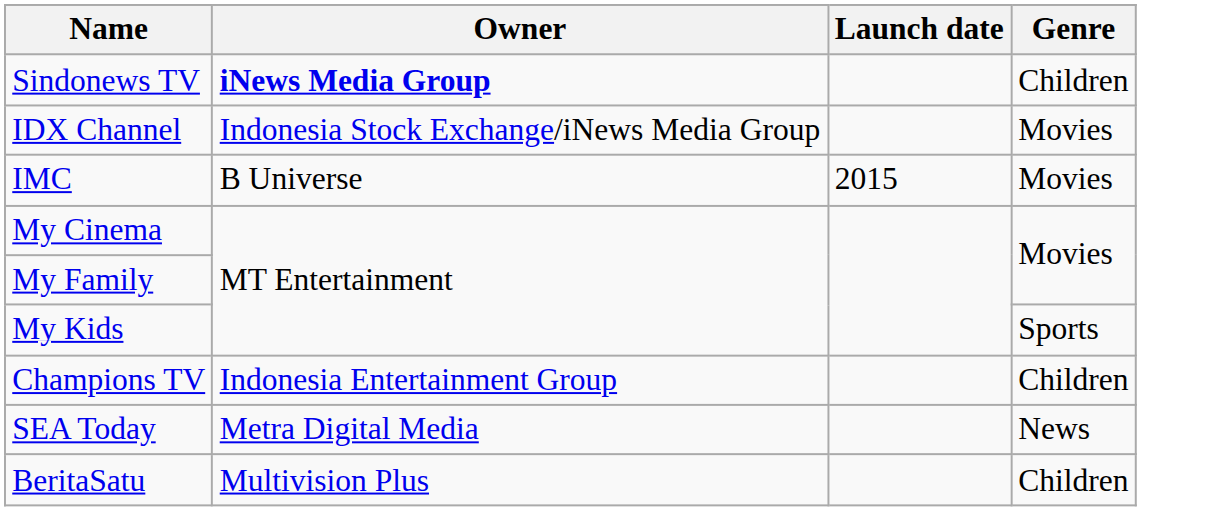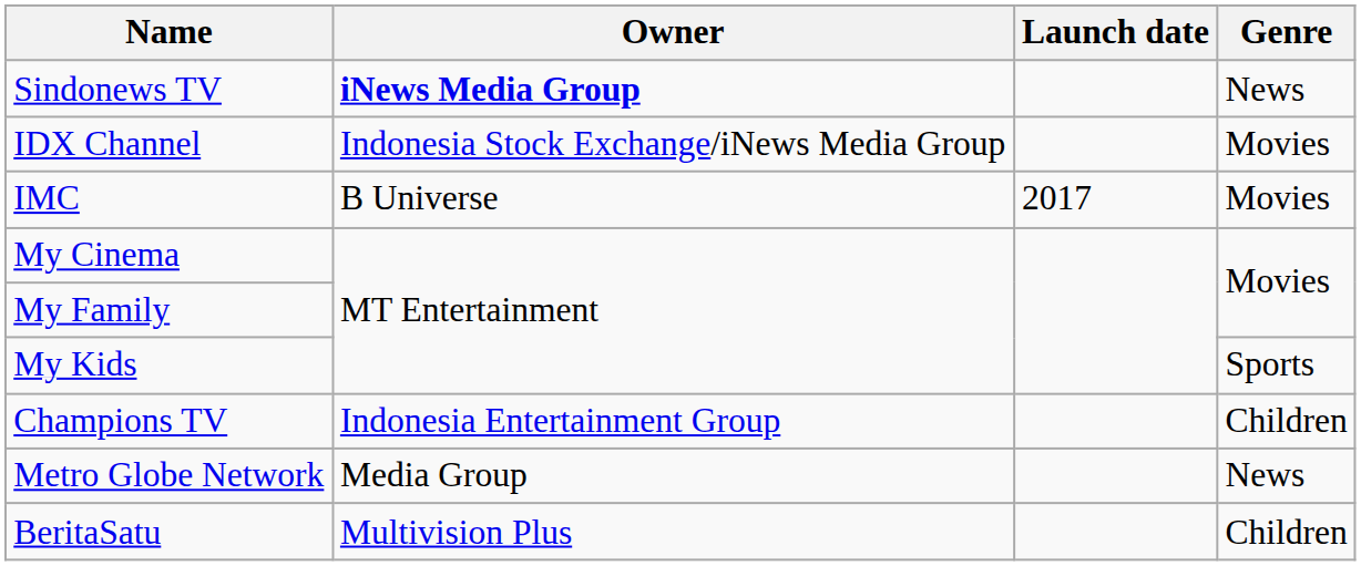 <table class="wikitable sortable">
 <tr>
 <th>Name</th>
 <th>Owner</th>
 <th>Launch date</th>
 <th>Genre</th>
 </tr>
 <tr>
 <td><a href='#'>Sindonews TV</a></td>
 <td><strong><a href='#'>iNews Media Group</a></strong></td>
 <td></td>
-<td>Children</td>
+<td>News</td>
 </tr>
 <tr>
 <td><a href='#'>IDX Channel</a></td>
 <td><a href='#'>Indonesia Stock Exchange</a>/iNews Media Group</td>
 <td></td>
 <td>Movies</td>
 </tr>
 <tr>
 <td><a href='#'>IMC</a></td>
 <td>B Universe</td>
-<td>2015</td>
+<td>2017</td>
 <td>Movies</td>
 </tr>
 <tr>
 <td><a href='#'>My Cinema</a></td>
 <td rowspan="3">MT Entertainment</td>
 <td rowspan="3"></td>
 <td rowspan="2">Movies</td>
 </tr>
 <tr>
 <td><a href='#'>My Family</a></td>
 </tr>
 <tr>
 <td><a href='#'>My Kids</a></td>
 <td>Sports</td>
 </tr>
 <tr>
 <td><a href='#'>Champions TV</a></td>
 <td><a href='#'>Indonesia Entertainment Group</a></td>
 <td></td>
 <td>Children</td>
 </tr>
 <tr>
-<td><a href='#'>SEA Today</a></td>
-<td><a href='#'>Metra Digital Media</a></td>
+<td><a href='#'>Metro Globe Network</a></td>
+<td>Media Group</td>
 <td></td>
 <td>News</td>
 </tr>
 <tr>
 <td><a href='#'>BeritaSatu</a></td>
 <td><a href='#'>Multivision Plus</a></td>
 <td></td>
 <td>Children</td>
 </tr>
 </table>
